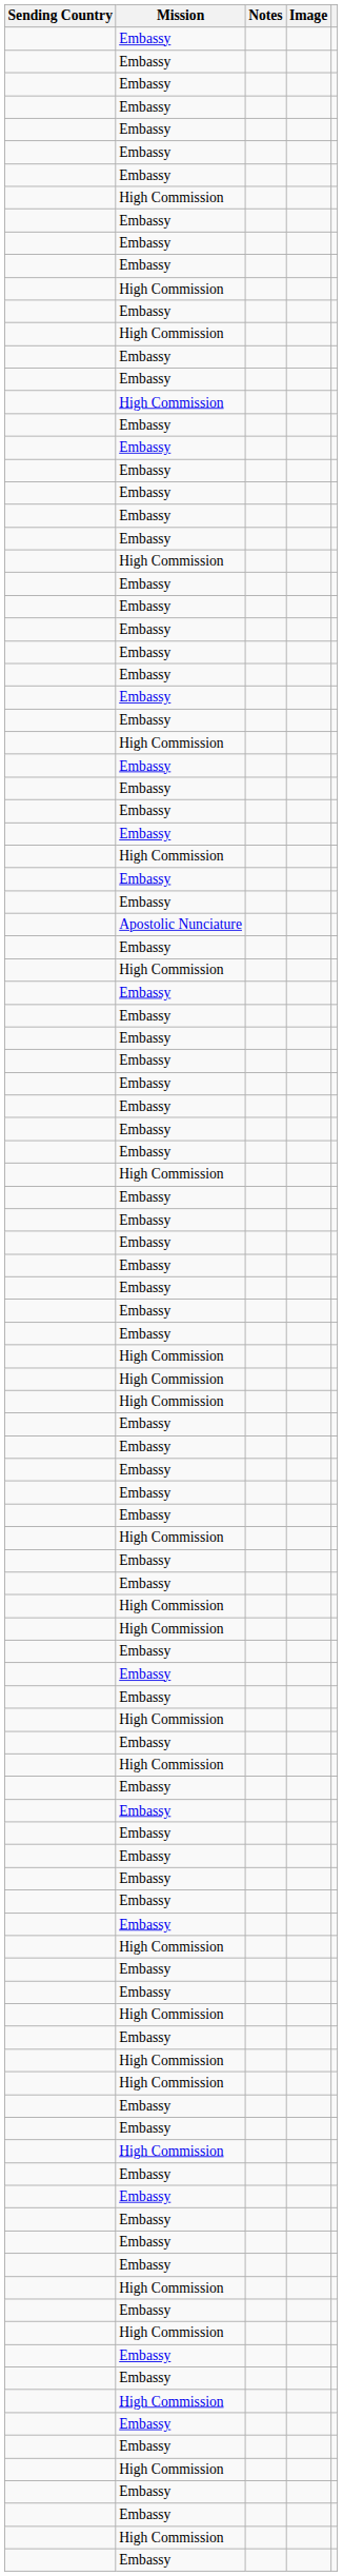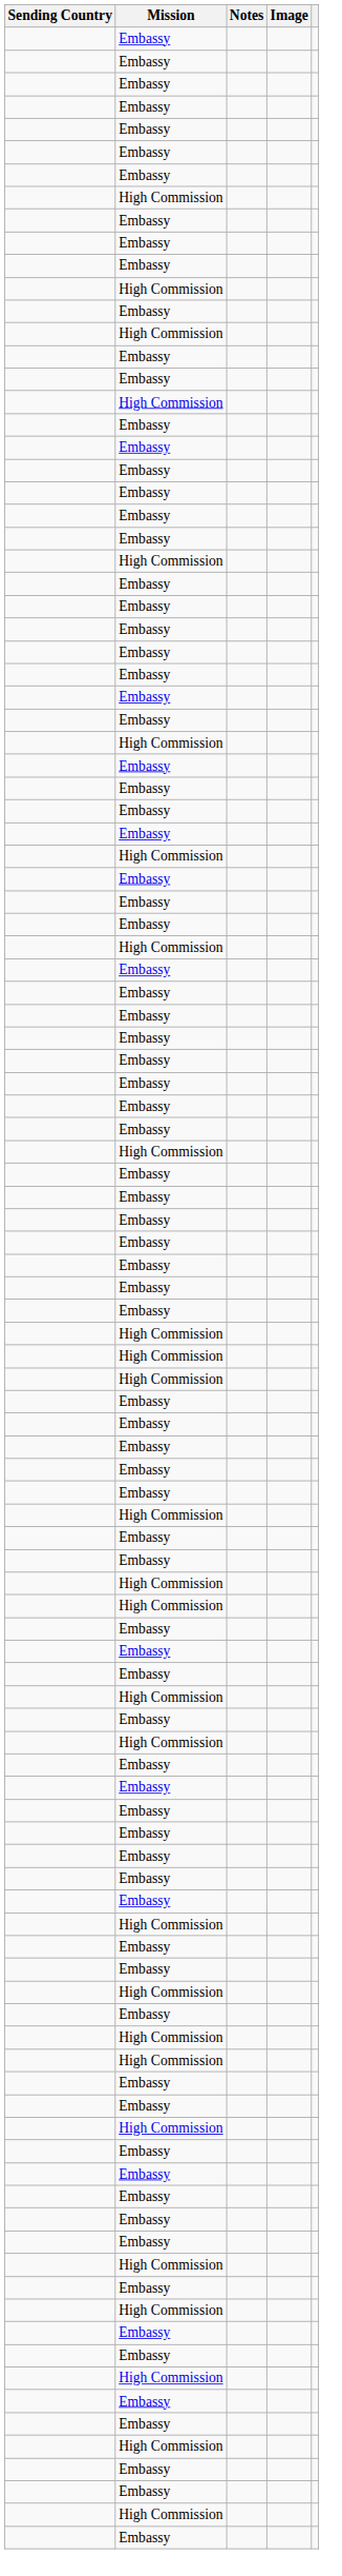 <table class="wikitable sortable">
 <tr>
 <th scope="col">Sending Country</th>
 <th scope="col">Mission</th>
 <th class="unsortable" scope="col">Notes</th>
 <th>Image</th>
 <th class="unsortable" scope="col"></th>
 </tr>
 <tr>
 <td></td>
 <td><a href='#'>Embassy</a></td>
 <td></td>
 <td></td>
 <td></td>
 </tr>
 <tr>
 <td></td>
 <td>Embassy</td>
 <td></td>
 <td></td>
 <td></td>
 </tr>
 <tr>
 <td></td>
 <td>Embassy</td>
 <td></td>
 <td></td>
 <td></td>
 </tr>
 <tr>
 <td></td>
 <td>Embassy</td>
 <td></td>
 <td></td>
 <td></td>
 </tr>
 <tr>
 <td></td>
 <td>Embassy</td>
 <td></td>
 <td></td>
 <td></td>
 </tr>
 <tr>
 <td></td>
 <td>Embassy</td>
 <td></td>
 <td></td>
 <td></td>
 </tr>
 <tr>
 <td></td>
 <td>Embassy</td>
 <td></td>
 <td></td>
 <td></td>
 </tr>
 <tr>
 <td></td>
 <td>High Commission</td>
 <td></td>
 <td></td>
 <td></td>
 </tr>
 <tr>
 <td></td>
 <td>Embassy</td>
 <td></td>
 <td></td>
 <td></td>
 </tr>
 <tr>
 <td></td>
 <td>Embassy</td>
 <td></td>
 <td></td>
 <td></td>
 </tr>
 <tr>
 <td></td>
 <td>Embassy</td>
 <td></td>
 <td></td>
 <td></td>
 </tr>
 <tr>
 <td></td>
 <td>High Commission</td>
 <td></td>
 <td></td>
 <td></td>
 </tr>
 <tr>
 <td></td>
 <td>Embassy</td>
 <td></td>
 <td></td>
 <td></td>
 </tr>
 <tr>
 <td></td>
 <td>High Commission</td>
 <td></td>
 <td></td>
 <td></td>
 </tr>
 <tr>
 <td></td>
 <td>Embassy</td>
 <td></td>
 <td></td>
 <td></td>
 </tr>
 <tr>
 <td></td>
 <td>Embassy</td>
 <td></td>
 <td></td>
 <td></td>
 </tr>
 <tr>
 <td></td>
 <td><a href='#'>High Commission</a></td>
 <td></td>
 <td></td>
 <td></td>
 </tr>
 <tr>
 <td></td>
 <td>Embassy</td>
 <td></td>
 <td></td>
 <td></td>
 </tr>
 <tr>
 <td></td>
 <td><a href='#'>Embassy</a></td>
 <td></td>
 <td></td>
 <td></td>
 </tr>
 <tr>
 <td></td>
 <td>Embassy</td>
 <td></td>
 <td></td>
 <td></td>
 </tr>
 <tr>
 <td></td>
 <td>Embassy</td>
 <td></td>
 <td></td>
 <td></td>
 </tr>
 <tr>
 <td></td>
 <td>Embassy</td>
 <td></td>
 <td></td>
 <td></td>
 </tr>
 <tr>
 <td></td>
 <td>Embassy</td>
 <td></td>
 <td></td>
 <td></td>
 </tr>
 <tr>
 <td></td>
 <td>High Commission</td>
 <td></td>
 <td></td>
 <td></td>
 </tr>
 <tr>
 <td></td>
 <td>Embassy</td>
 <td></td>
 <td></td>
 <td></td>
 </tr>
 <tr>
 <td></td>
 <td>Embassy</td>
 <td></td>
 <td></td>
 <td></td>
 </tr>
 <tr>
 <td></td>
 <td>Embassy</td>
 <td></td>
 <td></td>
 <td></td>
 </tr>
 <tr>
 <td></td>
 <td>Embassy</td>
 <td></td>
 <td></td>
 <td></td>
 </tr>
 <tr>
 <td></td>
 <td>Embassy</td>
 <td></td>
 <td></td>
 <td></td>
 </tr>
 <tr>
 <td></td>
 <td><a href='#'>Embassy</a></td>
 <td></td>
 <td></td>
 <td></td>
 </tr>
 <tr>
 <td></td>
 <td>Embassy</td>
 <td></td>
 <td></td>
 <td></td>
 </tr>
 <tr>
 <td></td>
 <td>High Commission</td>
 <td></td>
 <td></td>
 <td></td>
 </tr>
 <tr>
 <td></td>
 <td><a href='#'>Embassy</a></td>
 <td></td>
 <td></td>
 <td></td>
 </tr>
 <tr>
 <td></td>
 <td>Embassy</td>
 <td></td>
 <td></td>
 <td></td>
 </tr>
 <tr>
 <td></td>
 <td>Embassy</td>
 <td></td>
 <td></td>
 <td></td>
 </tr>
 <tr>
 <td></td>
 <td><a href='#'>Embassy</a></td>
 <td></td>
 <td></td>
 <td></td>
 </tr>
 <tr>
 <td></td>
 <td>High Commission</td>
 <td></td>
 <td></td>
 <td></td>
 </tr>
 <tr>
 <td></td>
 <td><a href='#'>Embassy</a></td>
 <td></td>
 <td></td>
 <td></td>
 </tr>
 <tr>
 <td></td>
 <td>Embassy</td>
-<td></td>
-<td></td>
-<td></td>
-</tr>
-<tr>
-<td></td>
-<td><a href='#'>Apostolic Nunciature</a></td>
 <td></td>
 <td></td>
 <td></td>
 </tr>
 <tr>
 <td></td>
 <td>Embassy</td>
 <td></td>
 <td></td>
 <td></td>
 </tr>
 <tr>
 <td></td>
 <td>High Commission</td>
 <td></td>
 <td></td>
 <td></td>
 </tr>
 <tr>
 <td></td>
 <td><a href='#'>Embassy</a></td>
 <td></td>
 <td></td>
 <td></td>
 </tr>
 <tr>
 <td></td>
 <td>Embassy</td>
 <td></td>
 <td></td>
 <td></td>
 </tr>
 <tr>
 <td></td>
 <td>Embassy</td>
 <td></td>
 <td></td>
 <td></td>
 </tr>
 <tr>
 <td></td>
 <td>Embassy</td>
 <td></td>
 <td></td>
 <td></td>
 </tr>
 <tr>
 <td></td>
 <td>Embassy</td>
 <td></td>
 <td></td>
 <td></td>
 </tr>
 <tr>
 <td></td>
 <td>Embassy</td>
 <td></td>
 <td></td>
 <td></td>
 </tr>
 <tr>
 <td></td>
 <td>Embassy</td>
 <td></td>
 <td></td>
 <td></td>
 </tr>
 <tr>
 <td></td>
 <td>Embassy</td>
 <td></td>
 <td></td>
 <td></td>
 </tr>
 <tr>
 <td></td>
 <td>High Commission</td>
 <td></td>
 <td></td>
 <td></td>
 </tr>
 <tr>
 <td></td>
 <td>Embassy</td>
 <td></td>
 <td></td>
 <td></td>
 </tr>
 <tr>
 <td></td>
 <td>Embassy</td>
 <td></td>
 <td></td>
 <td></td>
 </tr>
 <tr>
 <td></td>
 <td>Embassy</td>
 <td></td>
 <td></td>
 <td></td>
 </tr>
 <tr>
 <td></td>
 <td>Embassy</td>
 <td></td>
 <td></td>
 <td></td>
 </tr>
 <tr>
 <td></td>
 <td>Embassy</td>
 <td></td>
 <td></td>
 <td></td>
 </tr>
 <tr>
 <td></td>
 <td>Embassy</td>
 <td></td>
 <td></td>
 <td></td>
 </tr>
 <tr>
 <td></td>
 <td>Embassy</td>
 <td></td>
 <td></td>
 <td></td>
 </tr>
 <tr>
 <td></td>
 <td>High Commission</td>
 <td></td>
 <td></td>
 <td></td>
 </tr>
 <tr>
 <td></td>
 <td>High Commission</td>
 <td></td>
 <td></td>
 <td></td>
 </tr>
 <tr>
 <td></td>
 <td>High Commission</td>
 <td></td>
 <td></td>
 <td></td>
 </tr>
 <tr>
 <td></td>
 <td>Embassy</td>
 <td></td>
 <td></td>
 <td></td>
 </tr>
 <tr>
 <td></td>
 <td>Embassy</td>
 <td></td>
 <td></td>
 <td></td>
 </tr>
 <tr>
 <td></td>
 <td>Embassy</td>
 <td></td>
 <td></td>
 <td></td>
 </tr>
 <tr>
 <td></td>
 <td>Embassy</td>
 <td></td>
 <td></td>
 <td></td>
 </tr>
 <tr>
 <td></td>
 <td>Embassy</td>
 <td></td>
 <td></td>
 <td></td>
 </tr>
 <tr>
 <td></td>
 <td>High Commission</td>
 <td></td>
 <td></td>
 <td></td>
 </tr>
 <tr>
 <td></td>
 <td>Embassy</td>
 <td></td>
 <td></td>
 <td></td>
 </tr>
 <tr>
 <td></td>
 <td>Embassy</td>
 <td></td>
 <td></td>
 <td></td>
 </tr>
 <tr>
 <td></td>
 <td>High Commission</td>
 <td></td>
 <td></td>
 <td></td>
 </tr>
 <tr>
 <td></td>
 <td>High Commission</td>
 <td></td>
 <td></td>
 <td></td>
 </tr>
 <tr>
 <td></td>
 <td>Embassy</td>
 <td></td>
 <td></td>
 <td></td>
 </tr>
 <tr>
 <td></td>
 <td><a href='#'>Embassy</a></td>
 <td></td>
 <td></td>
 <td></td>
 </tr>
 <tr>
 <td></td>
 <td>Embassy</td>
 <td></td>
 <td></td>
 <td></td>
 </tr>
 <tr>
 <td></td>
 <td>High Commission</td>
 <td></td>
 <td></td>
 <td></td>
 </tr>
 <tr>
 <td></td>
 <td>Embassy</td>
 <td></td>
 <td></td>
 <td></td>
 </tr>
 <tr>
 <td></td>
 <td>High Commission</td>
 <td></td>
 <td></td>
 <td></td>
 </tr>
 <tr>
 <td></td>
 <td>Embassy</td>
 <td></td>
 <td></td>
 <td></td>
 </tr>
 <tr>
 <td></td>
 <td><a href='#'>Embassy</a></td>
 <td></td>
 <td></td>
 <td></td>
 </tr>
 <tr>
 <td></td>
 <td>Embassy</td>
 <td></td>
 <td></td>
 <td></td>
 </tr>
 <tr>
 <td></td>
 <td>Embassy</td>
 <td></td>
 <td></td>
 <td></td>
 </tr>
 <tr>
 <td></td>
 <td>Embassy</td>
 <td></td>
 <td></td>
 <td></td>
 </tr>
 <tr>
 <td></td>
 <td>Embassy</td>
 <td></td>
 <td></td>
 <td></td>
 </tr>
 <tr>
 <td></td>
 <td><a href='#'>Embassy</a></td>
 <td></td>
 <td></td>
 <td></td>
 </tr>
 <tr>
 <td></td>
 <td>High Commission</td>
 <td></td>
 <td></td>
 <td></td>
 </tr>
 <tr>
 <td></td>
 <td>Embassy</td>
 <td></td>
 <td></td>
 <td></td>
 </tr>
 <tr>
 <td></td>
 <td>Embassy</td>
 <td></td>
 <td></td>
 <td></td>
 </tr>
 <tr>
 <td></td>
 <td>High Commission</td>
 <td></td>
 <td></td>
 <td></td>
 </tr>
 <tr>
 <td></td>
 <td>Embassy</td>
 <td></td>
 <td></td>
 <td></td>
 </tr>
 <tr>
 <td></td>
 <td>High Commission</td>
 <td></td>
 <td></td>
 <td></td>
 </tr>
 <tr>
 <td></td>
 <td>High Commission</td>
 <td></td>
 <td></td>
 <td></td>
 </tr>
 <tr>
 <td></td>
 <td>Embassy</td>
 <td></td>
 <td></td>
 <td></td>
 </tr>
 <tr>
 <td></td>
 <td>Embassy</td>
 <td></td>
 <td></td>
 <td></td>
 </tr>
 <tr>
 <td></td>
 <td><a href='#'>High Commission</a></td>
 <td></td>
 <td></td>
 <td></td>
 </tr>
 <tr>
 <td></td>
 <td>Embassy</td>
 <td></td>
 <td></td>
 <td></td>
 </tr>
 <tr>
 <td></td>
 <td><a href='#'>Embassy</a></td>
 <td></td>
 <td></td>
 <td></td>
 </tr>
 <tr>
 <td></td>
 <td>Embassy</td>
 <td></td>
 <td></td>
 <td></td>
 </tr>
 <tr>
 <td></td>
 <td>Embassy</td>
 <td></td>
 <td></td>
 <td></td>
 </tr>
 <tr>
 <td></td>
 <td>Embassy</td>
 <td></td>
 <td></td>
 <td></td>
 </tr>
 <tr>
 <td></td>
 <td>High Commission</td>
 <td></td>
 <td></td>
 <td></td>
 </tr>
 <tr>
 <td></td>
 <td>Embassy</td>
 <td></td>
 <td></td>
 <td></td>
 </tr>
 <tr>
 <td></td>
 <td>High Commission</td>
 <td></td>
 <td></td>
 <td></td>
 </tr>
 <tr>
 <td></td>
 <td><a href='#'>Embassy</a></td>
 <td></td>
 <td></td>
 <td></td>
 </tr>
 <tr>
 <td></td>
 <td>Embassy</td>
 <td></td>
 <td></td>
 <td></td>
 </tr>
 <tr>
 <td></td>
 <td><a href='#'>High Commission</a></td>
 <td></td>
 <td></td>
 <td></td>
 </tr>
 <tr>
 <td></td>
 <td><a href='#'>Embassy</a></td>
 <td></td>
 <td></td>
 <td></td>
 </tr>
 <tr>
 <td></td>
 <td>Embassy</td>
 <td></td>
 <td></td>
 <td></td>
 </tr>
 <tr>
 <td></td>
 <td>High Commission</td>
 <td></td>
 <td></td>
 <td></td>
 </tr>
 <tr>
 <td></td>
 <td>Embassy</td>
 <td></td>
 <td></td>
 <td></td>
 </tr>
 <tr>
 <td></td>
 <td>Embassy</td>
 <td></td>
 <td></td>
 <td></td>
 </tr>
 <tr>
 <td></td>
 <td>High Commission</td>
 <td></td>
 <td></td>
 <td></td>
 </tr>
 <tr>
 <td></td>
 <td>Embassy</td>
 <td></td>
 <td></td>
 <td></td>
 </tr>
 </table>
